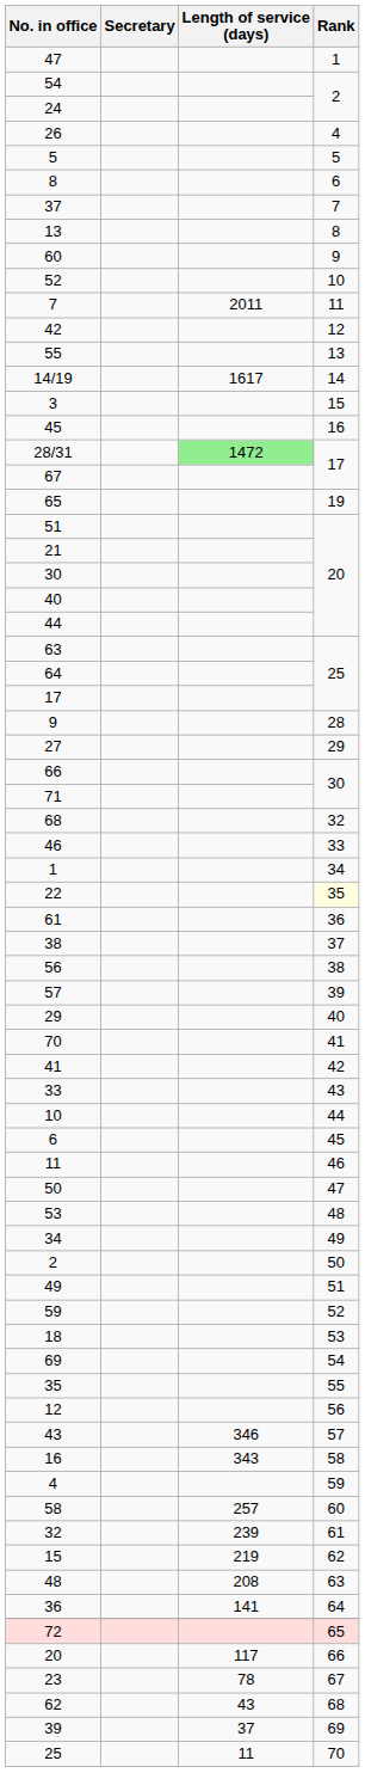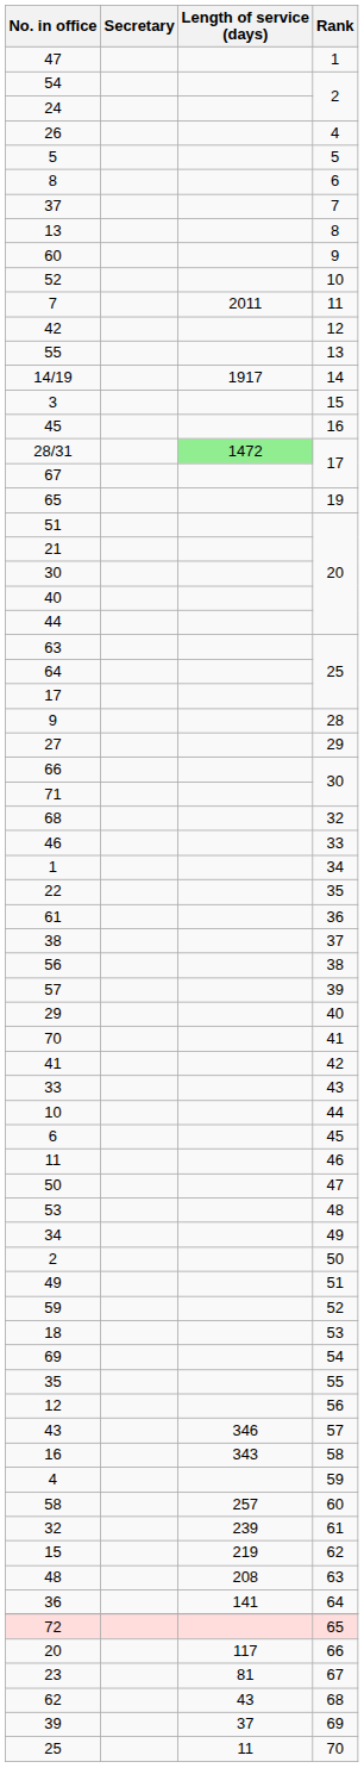 <table class="sortable wikitable">
 <tr align="center" bgcolor="#cccccc">
 <th>No. in office</th>
 <th>Secretary</th>
 <th>Length of service<br>(days)</th>
 <th>Rank</th>
 </tr>
 <tr align=center>
 <td>47</td>
 <td align=left></td>
 <td></td>
 <td>1</td>
 </tr>
 <tr align=center>
 <td>54</td>
 <td align=left></td>
 <td></td>
 <td rowspan=2>2</td>
 </tr>
 <tr align=center>
 <td>24</td>
 <td align=left></td>
 <td></td>
 </tr>
 <tr align=center>
 <td>26</td>
 <td align=left></td>
 <td></td>
 <td>4</td>
 </tr>
 <tr align=center>
 <td>5</td>
 <td align=left></td>
 <td></td>
 <td>5</td>
 </tr>
 <tr align=center>
 <td>8</td>
 <td align=left></td>
 <td></td>
 <td>6</td>
 </tr>
 <tr align=center>
 <td>37</td>
 <td align=left></td>
 <td></td>
 <td>7</td>
 </tr>
 <tr align=center>
 <td>13</td>
 <td align=left></td>
 <td></td>
 <td>8</td>
 </tr>
 <tr align=center>
 <td>60</td>
 <td align=left></td>
 <td></td>
 <td>9</td>
 </tr>
 <tr align=center>
 <td>52</td>
 <td align=left></td>
 <td></td>
 <td>10</td>
 </tr>
 <tr align=center>
 <td>7</td>
 <td align=left></td>
 <td>2011</td>
 <td>11</td>
 </tr>
 <tr align=center>
 <td>42</td>
 <td align=left></td>
 <td></td>
 <td>12</td>
 </tr>
 <tr align=center>
 <td>55</td>
 <td align=left></td>
 <td></td>
 <td>13</td>
 </tr>
 <tr align=center>
 <td>14/19</td>
 <td align=left></td>
-<td>1617</td>
+<td>1917</td>
 <td>14</td>
 </tr>
 <tr align=center>
 <td>3</td>
 <td align=left></td>
 <td></td>
 <td>15</td>
 </tr>
 <tr align=center>
 <td>45</td>
 <td align=left></td>
 <td></td>
 <td>16</td>
 </tr>
 <tr align=center>
 <td>28/31</td>
 <td align=left></td>
 <td style="background: lightgreen;">1472</td>
 <td rowspan=2>17</td>
 </tr>
 <tr align=center>
 <td>67</td>
 <td align=left></td>
 <td></td>
 </tr>
 <tr align=center>
 <td>65</td>
 <td align=left></td>
 <td></td>
 <td>19</td>
 </tr>
 <tr align=center>
 <td>51</td>
 <td align=left></td>
 <td></td>
 <td rowspan=5>20</td>
 </tr>
 <tr align=center>
 <td>21</td>
 <td align=left></td>
 <td></td>
 </tr>
 <tr align=center>
 <td>30</td>
 <td align=left></td>
 <td></td>
 </tr>
 <tr align=center>
 <td>40</td>
 <td align=left></td>
 <td></td>
 </tr>
 <tr align=center>
 <td>44</td>
 <td align=left></td>
 <td></td>
 </tr>
 <tr align=center>
 <td>63</td>
 <td align=left></td>
 <td></td>
 <td rowspan=3>25</td>
 </tr>
 <tr align=center>
 <td>64</td>
 <td align=left></td>
 <td></td>
 </tr>
 <tr align=center>
 <td>17</td>
 <td align=left></td>
 <td></td>
 </tr>
 <tr align=center>
 <td>9</td>
 <td align=left></td>
 <td></td>
 <td>28</td>
 </tr>
 <tr align=center>
 <td>27</td>
 <td align=left></td>
 <td></td>
 <td>29</td>
 </tr>
 <tr align=center>
 <td>66</td>
 <td align=left></td>
 <td></td>
 <td rowspan=2>30</td>
 </tr>
 <tr align=center>
 <td>71</td>
 <td align=left></td>
 <td></td>
 </tr>
 <tr align=center>
 <td>68</td>
 <td align=left></td>
 <td></td>
 <td>32</td>
 </tr>
 <tr align=center>
 <td>46</td>
 <td align=left></td>
 <td></td>
 <td>33</td>
 </tr>
 <tr align=center>
 <td>1</td>
 <td align=left></td>
 <td></td>
 <td>34</td>
 </tr>
 <tr align=center>
 <td>22</td>
 <td align=left></td>
 <td></td>
-<td style="background: lightyellow;">35</td>
+<td>35</td>
 </tr>
 <tr align=center>
 <td>61</td>
 <td align=left></td>
 <td></td>
 <td>36</td>
 </tr>
 <tr align=center>
 <td>38</td>
 <td align=left></td>
 <td></td>
 <td>37</td>
 </tr>
 <tr align=center>
 <td>56</td>
 <td align=left></td>
 <td></td>
 <td>38</td>
 </tr>
 <tr align=center>
 <td>57</td>
 <td align=left></td>
 <td></td>
 <td>39</td>
 </tr>
 <tr align=center>
 <td>29</td>
 <td align=left></td>
 <td></td>
 <td>40</td>
 </tr>
 <tr align=center>
 <td>70</td>
 <td align=left></td>
 <td></td>
 <td>41</td>
 </tr>
 <tr align=center>
 <td>41</td>
 <td align=left></td>
 <td></td>
 <td>42</td>
 </tr>
 <tr align=center>
 <td>33</td>
 <td align=left></td>
 <td></td>
 <td>43</td>
 </tr>
 <tr align=center>
 <td>10</td>
 <td align=left></td>
 <td></td>
 <td>44</td>
 </tr>
 <tr align=center>
 <td>6</td>
 <td align=left></td>
 <td></td>
 <td>45</td>
 </tr>
 <tr align=center>
 <td>11</td>
 <td align=left></td>
 <td></td>
 <td>46</td>
 </tr>
 <tr align=center>
 <td>50</td>
 <td align=left></td>
 <td></td>
 <td>47</td>
 </tr>
 <tr align=center>
 <td>53</td>
 <td align=left></td>
 <td></td>
 <td>48</td>
 </tr>
 <tr align=center>
 <td>34</td>
 <td align=left></td>
 <td></td>
 <td>49</td>
 </tr>
 <tr align=center>
 <td>2</td>
 <td align=left></td>
 <td></td>
 <td>50</td>
 </tr>
 <tr align=center>
 <td>49</td>
 <td align=left></td>
 <td></td>
 <td>51</td>
 </tr>
 <tr align=center>
 <td>59</td>
 <td align=left></td>
 <td></td>
 <td>52</td>
 </tr>
 <tr align=center>
 <td>18</td>
 <td align=left></td>
 <td></td>
 <td>53</td>
 </tr>
 <tr align="center">
 <td>69</td>
 <td align=left></td>
 <td></td>
 <td>54</td>
 </tr>
 <tr align=center>
 <td>35</td>
 <td align=left></td>
 <td></td>
 <td>55</td>
 </tr>
 <tr align=center>
 <td>12</td>
 <td align=left></td>
 <td></td>
 <td>56</td>
 </tr>
 <tr align=center>
 <td>43</td>
 <td align=left></td>
 <td>346</td>
 <td>57</td>
 </tr>
 <tr align=center>
 <td>16</td>
 <td align=left></td>
 <td>343</td>
 <td>58</td>
 </tr>
 <tr align=center>
 <td>4</td>
 <td align=left></td>
 <td></td>
 <td>59</td>
 </tr>
 <tr align=center>
 <td>58</td>
 <td align=left></td>
 <td>257</td>
 <td>60</td>
 </tr>
 <tr align=center>
 <td>32</td>
 <td align=left></td>
 <td>239</td>
 <td>61</td>
 </tr>
 <tr align=center>
 <td>15</td>
 <td align=left></td>
 <td>219</td>
 <td>62</td>
 </tr>
 <tr align=center>
 <td>48</td>
 <td align=left></td>
 <td>208</td>
 <td>63</td>
 </tr>
 <tr align=center>
 <td>36</td>
 <td align=left></td>
 <td>141</td>
 <td>64</td>
 </tr>
 <tr align=center>
 </tr>
 <tr bgcolor=#FFDDDD align=center>
 <td>72</td>
 <td align=left></td>
 <td></td>
 <td>65</td>
 </tr>
 <tr align=center>
 <td>20</td>
 <td align=left></td>
 <td>117</td>
 <td>66</td>
 </tr>
 <tr align=center>
 <td>23</td>
 <td align=left></td>
-<td>78</td>
+<td>81</td>
 <td>67</td>
 </tr>
 <tr align=center>
 <td>62</td>
 <td align=left></td>
 <td>43</td>
 <td>68</td>
 </tr>
 <tr align=center>
 <td>39</td>
 <td align=left></td>
 <td>37</td>
 <td>69</td>
 </tr>
 <tr align=center>
 <td>25</td>
 <td align=left></td>
 <td>11</td>
 <td>70</td>
 </tr>
 </table>
